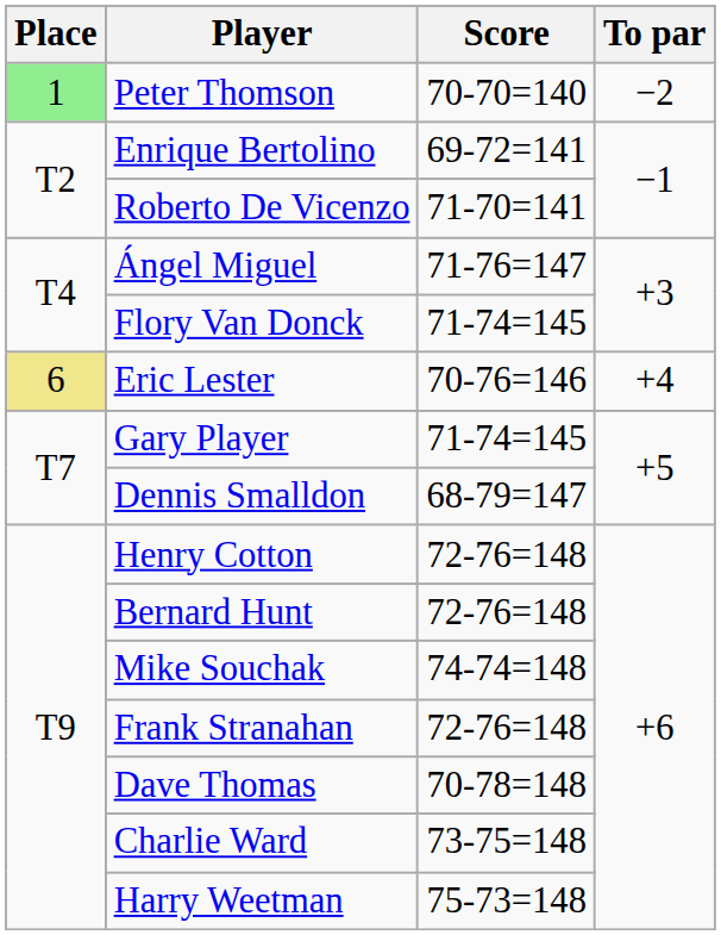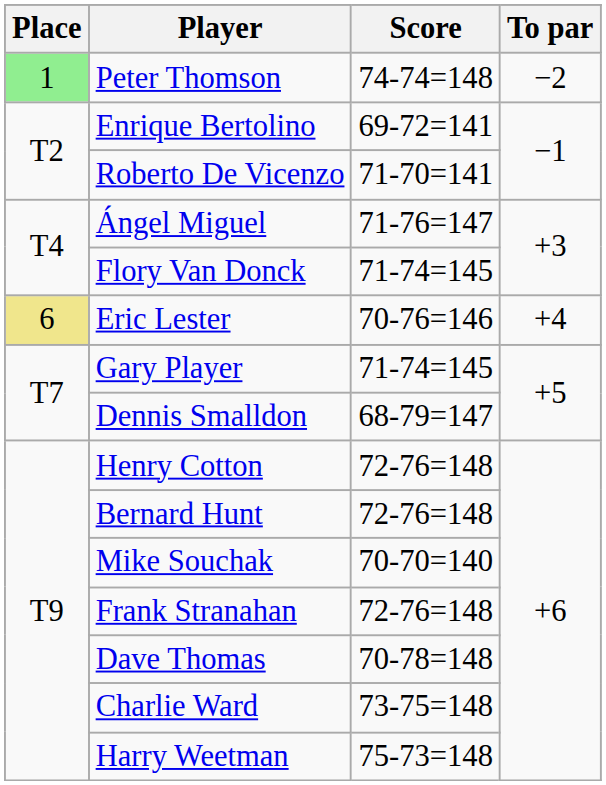 <table class="wikitable">
 <tr>
 <th>Place</th>
 <th>Player</th>
 <th>Score</th>
 <th>To par</th>
 </tr>
 <tr>
 <td align=center style="background: lightgreen;">1</td>
 <td> <a href='#'>Peter Thomson</a></td>
-<td align=center>70-70=140</td>
+<td align=center>74-74=148</td>
 <td align=center>−2</td>
 </tr>
 <tr>
 <td rowspan="2" align=center>T2</td>
 <td> <a href='#'>Enrique Bertolino</a></td>
 <td align=center>69-72=141</td>
 <td rowspan="2" align=center>−1</td>
 </tr>
 <tr>
 <td> <a href='#'>Roberto De Vicenzo</a></td>
 <td align=center>71-70=141</td>
 </tr>
 <tr>
 <td rowspan="2" align=center>T4</td>
 <td> <a href='#'>Ángel Miguel</a></td>
 <td align=center>71-76=147</td>
 <td rowspan="2" align=center>+3</td>
 </tr>
 <tr>
 <td> <a href='#'>Flory Van Donck</a></td>
 <td align=center>71-74=145</td>
 </tr>
 <tr>
 <td align=center style="background: khaki;">6</td>
 <td> <a href='#'>Eric Lester</a></td>
 <td align=center>70-76=146</td>
 <td align=center>+4</td>
 </tr>
 <tr>
 <td rowspan="2" align=center>T7</td>
 <td> <a href='#'>Gary Player</a></td>
 <td align=center>71-74=145</td>
 <td rowspan="2" align=center>+5</td>
 </tr>
 <tr>
 <td> <a href='#'>Dennis Smalldon</a></td>
 <td align=center>68-79=147</td>
 </tr>
 <tr>
 <td rowspan="7" align=center>T9</td>
 <td> <a href='#'>Henry Cotton</a></td>
 <td align=center>72-76=148</td>
 <td rowspan="7" align=center>+6</td>
 </tr>
 <tr>
 <td> <a href='#'>Bernard Hunt</a></td>
 <td align=center>72-76=148</td>
 </tr>
 <tr>
 <td> <a href='#'>Mike Souchak</a></td>
-<td align=center>74-74=148</td>
+<td align=center>70-70=140</td>
 </tr>
 <tr>
 <td> <a href='#'>Frank Stranahan</a></td>
 <td align=center>72-76=148</td>
 </tr>
 <tr>
 <td> <a href='#'>Dave Thomas</a></td>
 <td align=center>70-78=148</td>
 </tr>
 <tr>
 <td> <a href='#'>Charlie Ward</a></td>
 <td align=center>73-75=148</td>
 </tr>
 <tr>
 <td> <a href='#'>Harry Weetman</a></td>
 <td align=center>75-73=148</td>
 </tr>
 </table>
